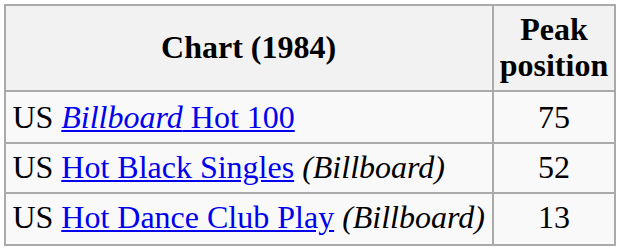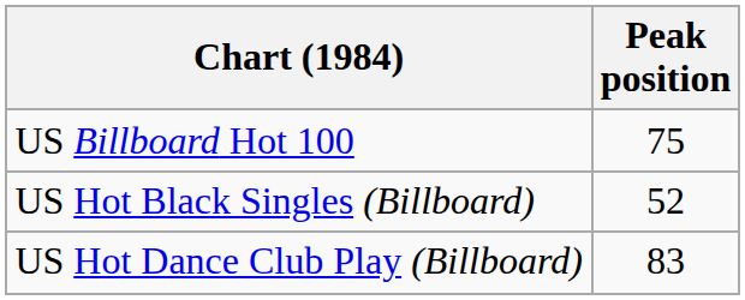 <table class="wikitable">
 <tr>
 <th>Chart (1984)</th>
 <th>Peak<br>position</th>
 </tr>
 <tr>
 <td>US <a href='#'><em>Billboard</em> Hot 100</a></td>
 <td align="center">75</td>
 </tr>
 <tr>
 <td>US <a href='#'>Hot Black Singles</a> <em>(Billboard)</em></td>
 <td align="center">52</td>
 </tr>
 <tr>
 <td>US <a href='#'>Hot Dance Club Play</a> <em>(Billboard)</em></td>
-<td align="center">13</td>
+<td align="center">83</td>
 </tr>
 </table>
